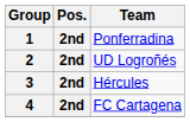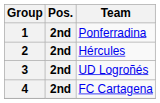 <table class="wikitable">
 <tr>
 <th>Group</th>
 <th>Pos.</th>
 <th>Team</th>
 </tr>
 <tr>
 <th>1</th>
 <th>2nd</th>
 <td><a href='#'>Ponferradina</a></td>
 </tr>
 <tr>
 <th>2</th>
 <th>2nd</th>
-<td><a href='#'>UD Logroñés</a></td>
+<td><a href='#'>Hércules</a></td>
 </tr>
 <tr>
 <th>3</th>
 <th>2nd</th>
-<td><a href='#'>Hércules</a></td>
+<td><a href='#'>UD Logroñés</a></td>
 </tr>
 <tr>
 <th>4</th>
 <th>2nd</th>
 <td><a href='#'>FC Cartagena</a></td>
 </tr>
 <tr>
 </tr>
 </table>
